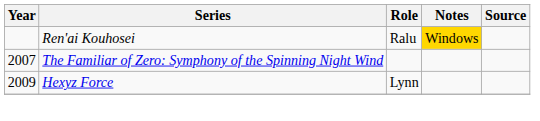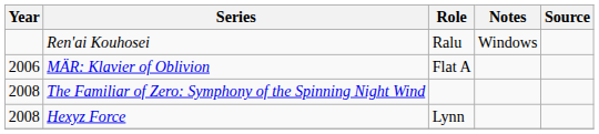 <table class="wikitable sortable plainrowheaders">
 <tr>
 <th>Year</th>
 <th>Series</th>
 <th>Role</th>
 <th class="unsortable">Notes</th>
 <th class="unsortable">Source</th>
 </tr>
 <tr>
 <td></td>
 <td><em>Ren'ai Kouhosei</em></td>
 <td>Ralu</td>
-<td style="background: gold;">Windows</td>
+<td>Windows</td>
 <td></td>
 </tr>
 <tr>
-<td>2007</td>
+<td>2006</td>
+<td><em><a href='#'>MÄR: Klavier of Oblivion</a></em></td>
+<td>Flat A</td>
+<td></td>
+<td></td>
+</tr>
+<tr>
+<td>2008</td>
 <td><em><a href='#'>The Familiar of Zero: Symphony of the Spinning Night Wind</a></em></td>
 <td></td>
 <td></td>
 <td></td>
 </tr>
 <tr>
-<td>2009</td>
+<td>2008</td>
 <td><em><a href='#'>Hexyz Force</a></em></td>
 <td>Lynn</td>
 <td></td>
 <td></td>
 </tr>
 <tr>
 </tr>
 </table>
